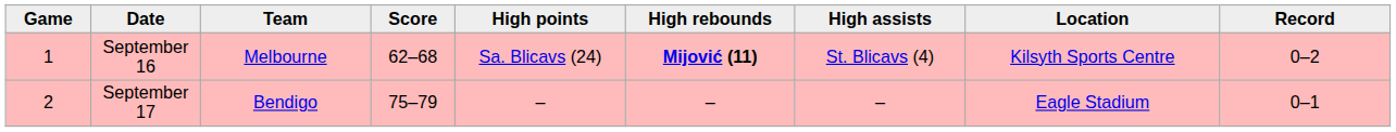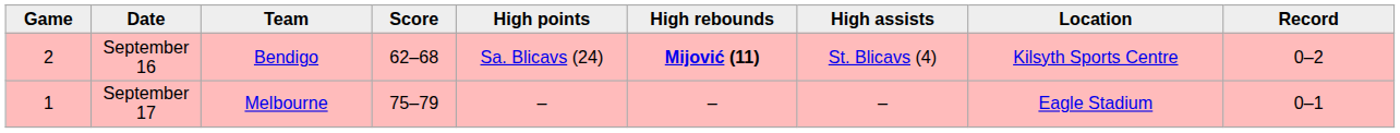 <table class="wikitable" style="font-size:90%; text-align: center; width: 90%; margin:1em auto;autocollapse">
 <tr>
 <th style="background:#eee; width: 5%;">Game</th>
 <th style="background:#eee; width: 5%;">Date</th>
 <th style="background:#eee; width: 10%;">Team</th>
 <th style="background:#eee; width: 5%;">Score</th>
 <th style="background:#eee; width: 10%;">High points</th>
 <th style="background:#eee; width: 10%;">High rebounds</th>
 <th style="background:#eee; width: 10%;">High assists</th>
 <th style="background:#eee; width: 15%;">Location</th>
 <th style="background:#eee; width: 10%;">Record</th>
 </tr>
 <tr style= "background:#fbb;">
-<td>1</td>
+<td>2</td>
 <td>September <br> 16</td>
-<td><a href='#'>Melbourne</a></td>
+<td><a href='#'>Bendigo</a></td>
 <td>62–68</td>
 <td><a href='#'>Sa. Blicavs</a> (24)</td>
 <td><strong><a href='#'>Mijović</a> (11)</strong></td>
 <td><a href='#'>St. Blicavs</a> (4)</td>
 <td><a href='#'>Kilsyth Sports Centre</a></td>
 <td>0–2</td>
 </tr>
 <tr style= "background:#fbb;">
-<td>2</td>
+<td>1</td>
 <td>September <br> 17</td>
-<td><a href='#'>Bendigo</a></td>
+<td><a href='#'>Melbourne</a></td>
 <td>75–79</td>
 <td>–</td>
 <td>–</td>
 <td>–</td>
 <td><a href='#'>Eagle Stadium</a></td>
 <td>0–1</td>
 </tr>
 </table>
